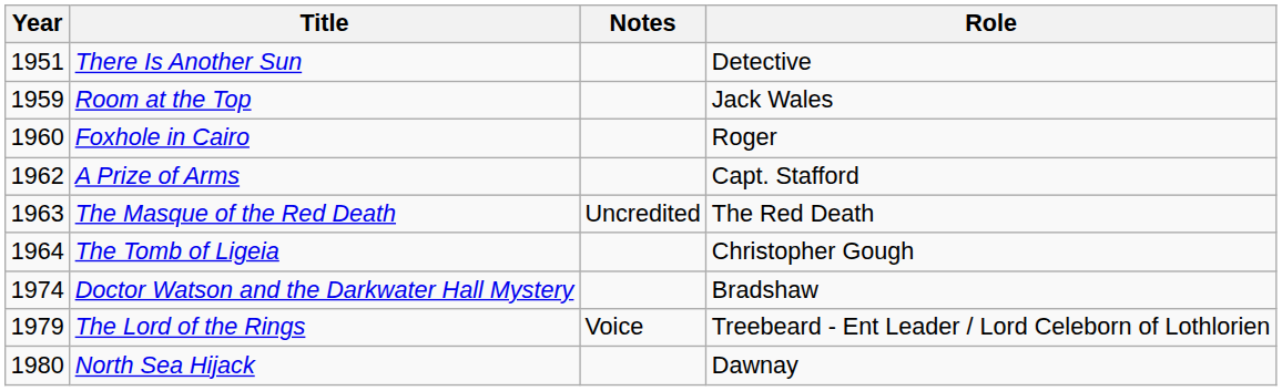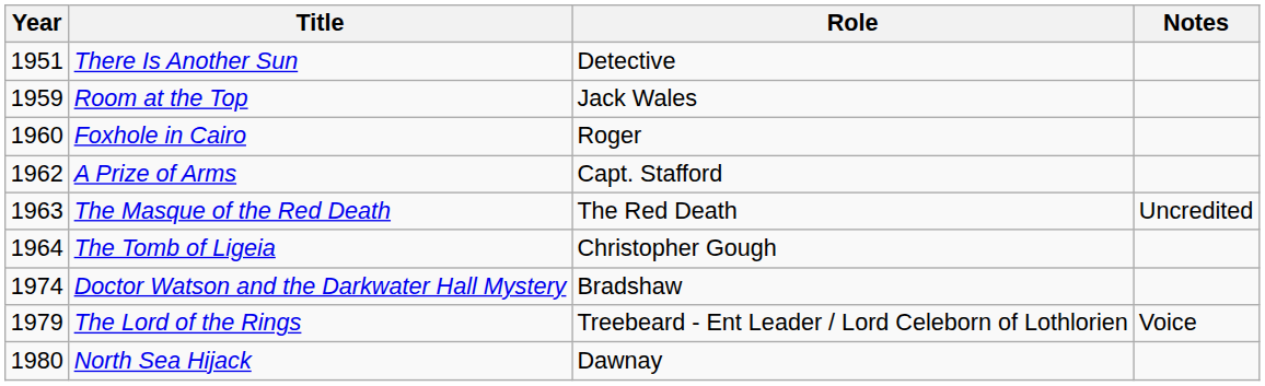 <table class="wikitable">
 <tr>
 <th>Year</th>
 <th>Title</th>
+<th>Role</th>
 <th>Notes</th>
-<th>Role</th>
 </tr>
 <tr>
 <td>1951</td>
 <td><em><a href='#'>There Is Another Sun</a></em></td>
+<td>Detective</td>
 <td></td>
-<td>Detective</td>
 </tr>
 <tr>
 <td>1959</td>
 <td><em><a href='#'>Room at the Top</a></em></td>
+<td>Jack Wales</td>
 <td></td>
-<td>Jack Wales</td>
 </tr>
 <tr>
 <td>1960</td>
 <td><em><a href='#'>Foxhole in Cairo</a></em></td>
+<td>Roger</td>
 <td></td>
-<td>Roger</td>
 </tr>
 <tr>
 <td>1962</td>
 <td><em><a href='#'>A Prize of Arms</a></em></td>
+<td>Capt. Stafford</td>
 <td></td>
-<td>Capt. Stafford</td>
 </tr>
 <tr>
 <td>1963</td>
 <td><em><a href='#'>The Masque of the Red Death</a></em></td>
+<td>The Red Death</td>
 <td>Uncredited</td>
-<td>The Red Death</td>
 </tr>
 <tr>
 <td>1964</td>
 <td><em><a href='#'>The Tomb of Ligeia</a></em></td>
+<td>Christopher Gough</td>
 <td></td>
-<td>Christopher Gough</td>
 </tr>
 <tr>
 <td>1974</td>
 <td><em><a href='#'>Doctor Watson and the Darkwater Hall Mystery</a></em></td>
+<td>Bradshaw</td>
 <td></td>
-<td>Bradshaw</td>
 </tr>
 <tr>
 <td>1979</td>
 <td><em><a href='#'>The Lord of the Rings</a></em></td>
+<td>Treebeard - Ent Leader / Lord Celeborn of Lothlorien</td>
 <td>Voice</td>
-<td>Treebeard - Ent Leader / Lord Celeborn of Lothlorien</td>
 </tr>
 <tr>
 <td>1980</td>
 <td><em><a href='#'>North Sea Hijack</a></em></td>
+<td>Dawnay</td>
 <td></td>
-<td>Dawnay</td>
 </tr>
 </table>
